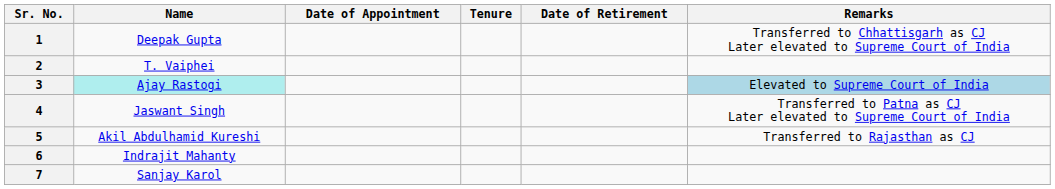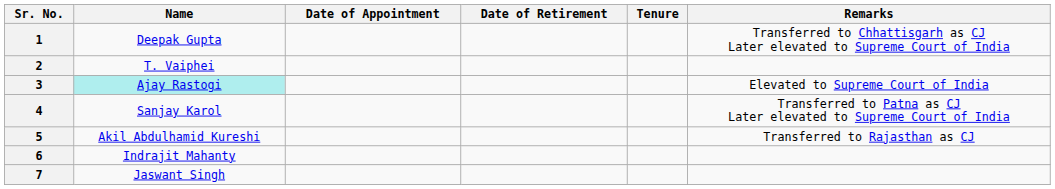 <table class="wikitable sortable" style="text-align:center" width="92%">
 <tr>
 <th>Sr. No.</th>
 <th>Name</th>
 <th>Date of Appointment</th>
+<th>Date of Retirement</th>
 <th>Tenure</th>
-<th>Date of Retirement</th>
 <th>Remarks</th>
 </tr>
 <tr>
 <th>1</th>
 <td><a href='#'>Deepak Gupta</a></td>
 <td></td>
 <td></td>
 <td></td>
 <td>Transferred to <a href='#'>Chhattisgarh</a> as <a href='#'>CJ</a> <br> Later elevated to <a href='#'>Supreme Court of India</a></td>
 </tr>
 <tr>
 <th>2</th>
 <td><a href='#'>T. Vaiphei</a></td>
 <td></td>
 <td></td>
 <td></td>
 <td></td>
 </tr>
 <tr>
 <th>3</th>
 <td style="background: paleturquoise;"><a href='#'>Ajay Rastogi</a></td>
 <td></td>
 <td></td>
 <td></td>
-<td style="background: lightblue;">Elevated to <a href='#'>Supreme Court of India</a></td>
+<td>Elevated to <a href='#'>Supreme Court of India</a></td>
 </tr>
 <tr>
 <th>4</th>
-<td><a href='#'>Jaswant Singh</a></td>
+<td><a href='#'>Sanjay Karol</a></td>
 <td></td>
 <td></td>
 <td></td>
 <td>Transferred to <a href='#'>Patna</a> as <a href='#'>CJ</a> <br> Later elevated to <a href='#'>Supreme Court of India</a></td>
 </tr>
 <tr>
 <th>5</th>
 <td><a href='#'>Akil Abdulhamid Kureshi</a></td>
 <td></td>
 <td></td>
 <td></td>
 <td>Transferred to <a href='#'>Rajasthan</a> as <a href='#'>CJ</a></td>
 </tr>
 <tr>
 <th>6</th>
 <td><a href='#'>Indrajit Mahanty</a></td>
 <td></td>
 <td></td>
 <td></td>
 <td></td>
 </tr>
 <tr>
 <th>7</th>
-<td><a href='#'>Sanjay Karol</a></td>
+<td><a href='#'>Jaswant Singh</a></td>
 <td></td>
 <td></td>
 <td></td>
 <td></td>
 </tr>
 </table>
